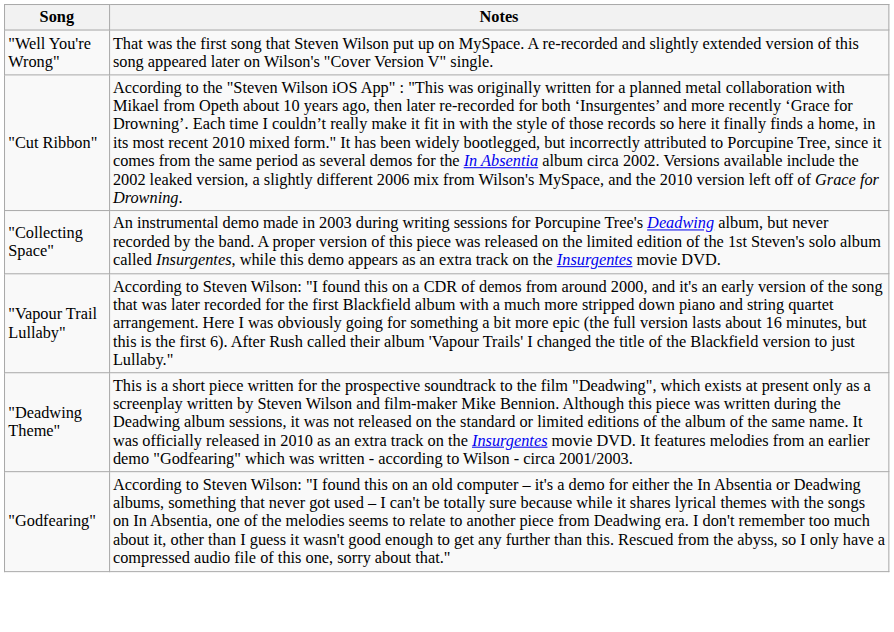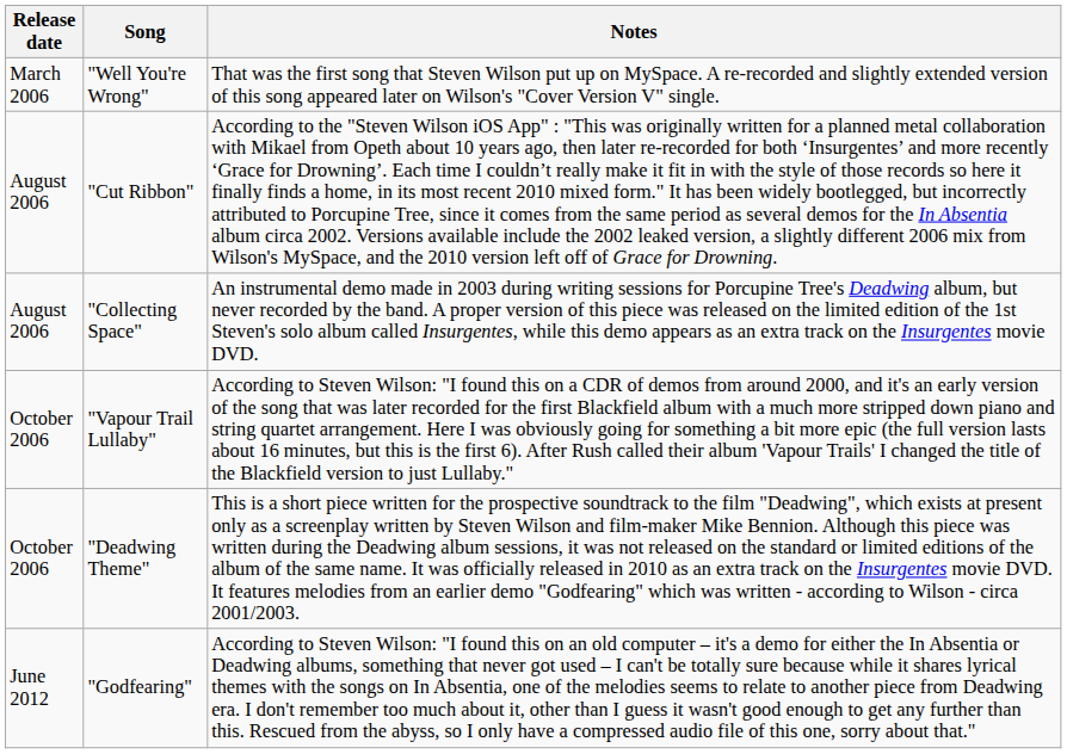 <table class="wikitable">
 <tr>
+<th>Release date</th>
 <th>Song</th>
 <th>Notes</th>
 </tr>
 <tr>
+<td>March 2006</td>
 <td>"Well You're Wrong"</td>
 <td>That was the first song that Steven Wilson put up on MySpace. A re-recorded and slightly extended version of this song appeared later on Wilson's "Cover Version V" single.</td>
 </tr>
 <tr>
+<td>August 2006</td>
 <td>"Cut Ribbon"</td>
 <td>According to the "Steven Wilson iOS App" : "This was originally written for a planned metal collaboration with Mikael from Opeth about 10 years ago, then later re-recorded for both ‘Insurgentes’ and more recently ‘Grace for Drowning’. Each time I couldn’t really make it fit in with the style of those records so here it finally finds a home, in its most recent 2010 mixed form." It has been widely bootlegged, but incorrectly attributed to Porcupine Tree, since it comes from the same period as several demos for the <em><a href='#'>In Absentia</a></em> album circa 2002. Versions available include the 2002 leaked version, a slightly different 2006 mix from Wilson's MySpace, and the 2010 version left off of <em>Grace for Drowning</em>.</td>
 </tr>
 <tr>
+<td>August 2006</td>
 <td>"Collecting Space"</td>
 <td>An instrumental demo made in 2003 during writing sessions for Porcupine Tree's <em><a href='#'>Deadwing</a></em> album, but never recorded by the band. A proper version of this piece was released on the limited edition of the 1st Steven's solo album called <em>Insurgentes</em>, while this demo appears as an extra track on the <em><a href='#'>Insurgentes</a></em> movie DVD.</td>
 </tr>
 <tr>
+<td>October 2006</td>
 <td>"Vapour Trail Lullaby"</td>
 <td>According to Steven Wilson: "I found this on a CDR of demos from around 2000, and it's an early version of the song that was later recorded for the first Blackfield album with a much more stripped down piano and string quartet arrangement. Here I was obviously going for something a bit more epic (the full version lasts about 16 minutes, but this is the first 6). After Rush called their album 'Vapour Trails' I changed the title of the Blackfield version to just Lullaby."</td>
 </tr>
 <tr>
+<td>October 2006</td>
 <td>"Deadwing Theme"</td>
 <td>This is a short piece written for the prospective soundtrack to the film "Deadwing", which exists at present only as a screenplay written by Steven Wilson and film-maker Mike Bennion. Although this piece was written during the Deadwing album sessions, it was not released on the standard or limited editions of the album of the same name.  It was officially released in 2010 as an extra track on the <em><a href='#'>Insurgentes</a></em> movie DVD. It features melodies from an earlier demo "Godfearing" which was written - according to Wilson - circa 2001/2003.</td>
 </tr>
 <tr>
+<td>June 2012</td>
 <td>"Godfearing"</td>
 <td>According to Steven Wilson: "I found this on an old computer – it's a demo for either the In Absentia or Deadwing albums, something that never got used – I can't be totally sure because while it shares lyrical themes with the songs on In Absentia, one of the melodies seems to relate to another piece from Deadwing era. I don't remember too much about it, other than I guess it wasn't good enough to get any further than this. Rescued from the abyss, so I only have a compressed audio file of this one, sorry about that."</td>
 </tr>
 </table>
